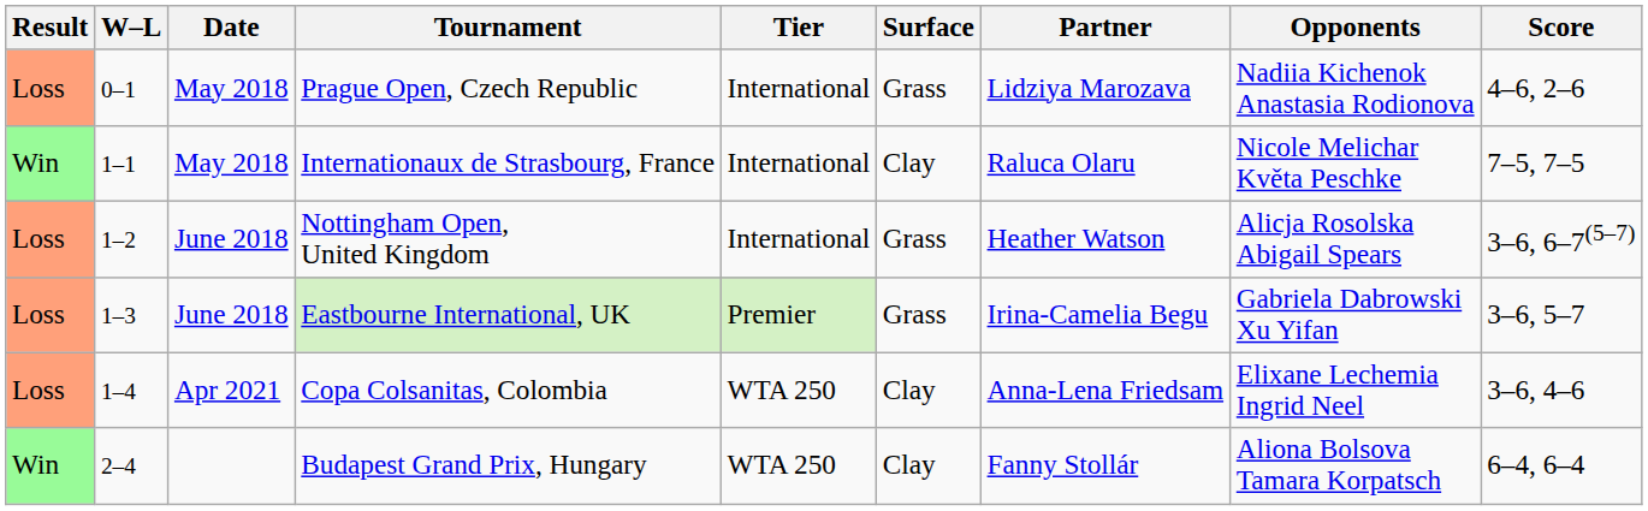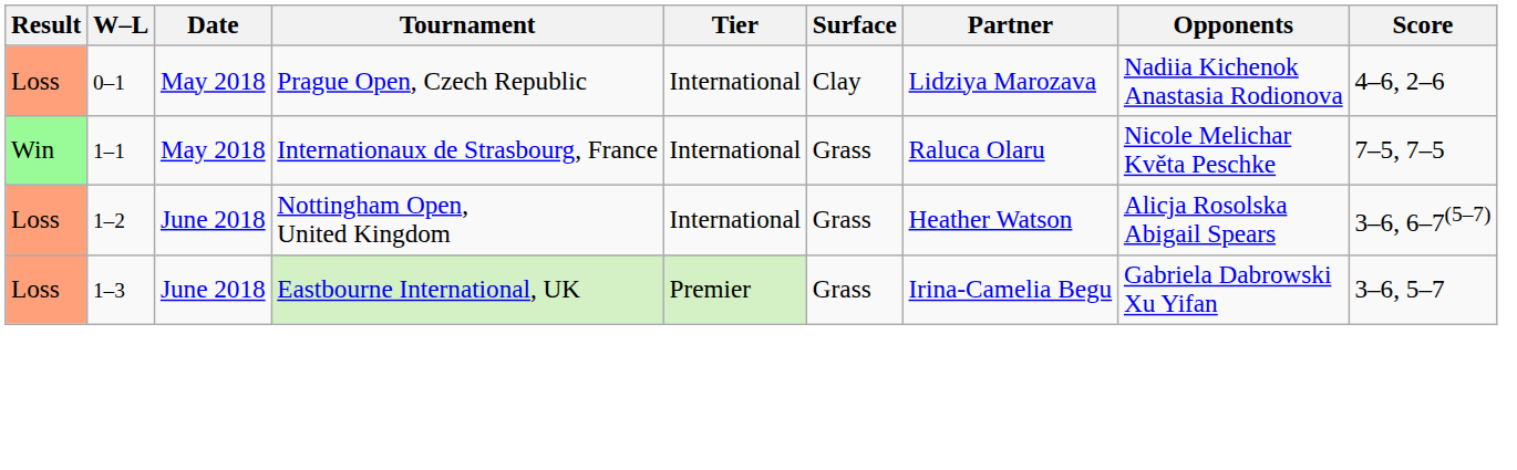 <table class="sortable wikitable">
 <tr>
 <th>Result</th>
 <th class="unsortable">W–L</th>
 <th>Date</th>
 <th>Tournament</th>
 <th>Tier</th>
 <th>Surface</th>
 <th>Partner</th>
 <th>Opponents</th>
 <th class="unsortable">Score</th>
 </tr>
 <tr>
 <td bgcolor=FFA07A>Loss</td>
 <td><small>0–1</small></td>
 <td><a href='#'>May 2018</a></td>
 <td><a href='#'>Prague Open</a>, Czech Republic</td>
 <td>International</td>
-<td>Grass</td>
+<td>Clay</td>
 <td> <a href='#'>Lidziya Marozava</a></td>
 <td> <a href='#'>Nadiia Kichenok</a> <br>  <a href='#'>Anastasia Rodionova</a></td>
 <td>4–6, 2–6</td>
 </tr>
 <tr>
 <td bgcolor=98FB98>Win</td>
 <td><small>1–1</small></td>
 <td><a href='#'>May 2018</a></td>
 <td><a href='#'>Internationaux de Strasbourg</a>, France</td>
 <td>International</td>
-<td>Clay</td>
+<td>Grass</td>
 <td> <a href='#'>Raluca Olaru</a></td>
 <td> <a href='#'>Nicole Melichar</a> <br>  <a href='#'>Květa Peschke</a></td>
 <td>7–5, 7–5</td>
 </tr>
 <tr>
 <td bgcolor=FFA07A>Loss</td>
 <td><small>1–2</small></td>
 <td><a href='#'>June 2018</a></td>
 <td><a href='#'>Nottingham Open</a>, <br>United Kingdom</td>
 <td>International</td>
 <td>Grass</td>
 <td> <a href='#'>Heather Watson</a></td>
 <td> <a href='#'>Alicja Rosolska</a> <br>  <a href='#'>Abigail Spears</a></td>
 <td>3–6, 6–7<sup>(5–7)</sup></td>
 </tr>
 <tr>
 <td bgcolor=FFA07A>Loss</td>
 <td><small>1–3</small></td>
 <td><a href='#'>June 2018</a></td>
 <td style="background:#d4f1c5;"><a href='#'>Eastbourne International</a>, UK</td>
 <td style="background:#d4f1c5;">Premier</td>
 <td>Grass</td>
 <td> <a href='#'>Irina-Camelia Begu</a></td>
 <td> <a href='#'>Gabriela Dabrowski</a> <br>  <a href='#'>Xu Yifan</a></td>
 <td>3–6, 5–7</td>
 </tr>
-<tr>
-<td bgcolor=FFA07A>Loss</td>
-<td><small>1–4</small></td>
-<td><a href='#'>Apr 2021</a></td>
-<td><a href='#'>Copa Colsanitas</a>, Colombia</td>
-<td>WTA 250</td>
-<td>Clay</td>
-<td> <a href='#'>Anna-Lena Friedsam</a></td>
-<td> <a href='#'>Elixane Lechemia</a> <br>  <a href='#'>Ingrid Neel</a></td>
-<td>3–6, 4–6</td>
-</tr>
-<tr>
-<td bgcolor=98FB98>Win</td>
-<td><small>2–4</small></td>
-<td><a href='#'></a></td>
-<td><a href='#'>Budapest Grand Prix</a>, Hungary</td>
-<td>WTA 250</td>
-<td>Clay</td>
-<td> <a href='#'>Fanny Stollár</a></td>
-<td> <a href='#'>Aliona Bolsova</a> <br>  <a href='#'>Tamara Korpatsch</a></td>
-<td>6–4, 6–4</td>
-</tr>
 </table>
